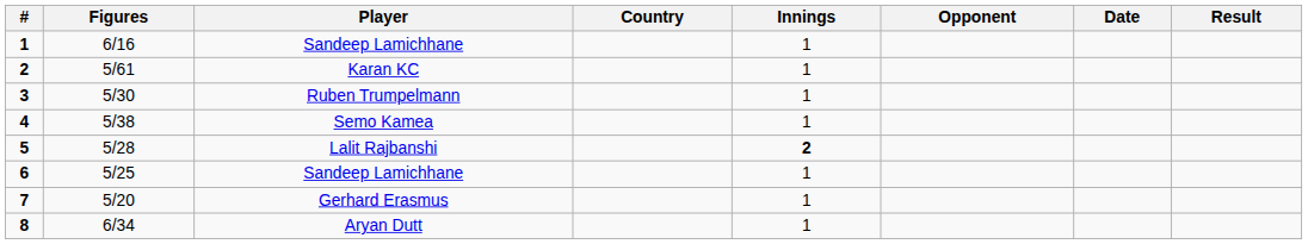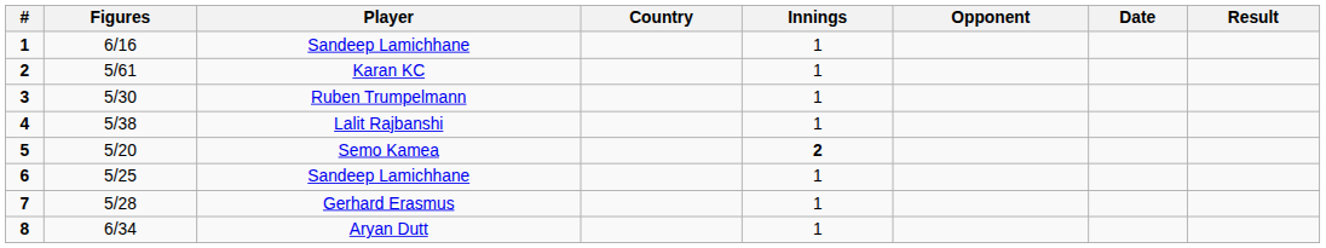 <table class="wikitable" style="font-size:100%; width:100%">
 <tr>
 <th>#</th>
 <th>Figures</th>
 <th>Player</th>
 <th>Country</th>
 <th>Innings</th>
 <th>Opponent</th>
 <th>Date</th>
 <th>Result</th>
 </tr>
 <tr align="center";>
 <td><strong>1</strong></td>
 <td>6/16</td>
 <td><a href='#'>Sandeep Lamichhane</a></td>
 <td></td>
 <td>1</td>
 <td></td>
 <td></td>
 <td></td>
 </tr>
 <tr align="center";>
 <td><strong>2</strong></td>
 <td>5/61</td>
 <td><a href='#'>Karan KC</a></td>
 <td></td>
 <td>1</td>
 <td></td>
 <td></td>
 <td></td>
 </tr>
 <tr align="center";>
 <td><strong>3</strong></td>
 <td>5/30</td>
 <td><a href='#'>Ruben Trumpelmann</a></td>
 <td></td>
 <td>1</td>
 <td></td>
 <td></td>
 <td></td>
 </tr>
 <tr align="center";>
 <td><strong>4</strong></td>
 <td>5/38</td>
-<td><a href='#'>Semo Kamea</a></td>
+<td><a href='#'>Lalit Rajbanshi</a></td>
 <td></td>
 <td>1</td>
 <td></td>
 <td></td>
 <td></td>
 </tr>
 <tr align="center";>
 <td><strong>5</strong></td>
-<td>5/28</td>
-<td><a href='#'>Lalit Rajbanshi</a></td>
+<td>5/20</td>
+<td><a href='#'>Semo Kamea</a></td>
 <td></td>
 <td><strong>2</strong></td>
 <td></td>
 <td></td>
 <td></td>
 </tr>
 <tr align="center";>
 <td><strong>6</strong></td>
 <td>5/25</td>
 <td><a href='#'>Sandeep Lamichhane</a></td>
 <td></td>
 <td>1</td>
 <td></td>
 <td></td>
 <td></td>
 </tr>
 <tr align="center";>
 <td><strong>7</strong></td>
-<td>5/20</td>
+<td>5/28</td>
 <td><a href='#'>Gerhard Erasmus</a></td>
 <td></td>
 <td>1</td>
 <td></td>
 <td></td>
 <td></td>
 </tr>
 <tr align="center";>
 <td><strong>8</strong></td>
 <td>6/34</td>
 <td><a href='#'>Aryan Dutt</a></td>
 <td></td>
 <td>1</td>
 <td></td>
 <td></td>
 <td></td>
 </tr>
 </table>
